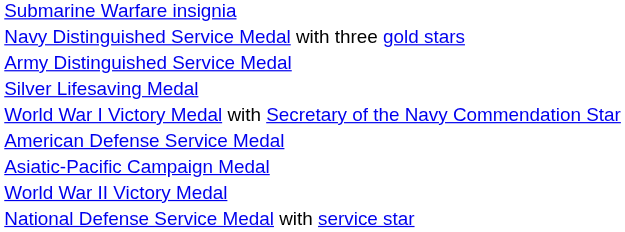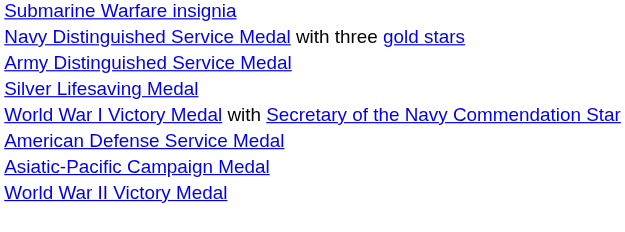 <table>
 <tr>
 <td></td>
 <td><a href='#'>Submarine Warfare insignia</a></td>
 </tr>
 <tr>
 <td></td>
 <td><a href='#'>Navy Distinguished Service Medal</a> with three <a href='#'>gold stars</a></td>
 </tr>
 <tr>
 <td></td>
 <td><a href='#'>Army Distinguished Service Medal</a></td>
 </tr>
 <tr>
 <td></td>
 <td><a href='#'>Silver Lifesaving Medal</a></td>
 </tr>
 <tr>
 <td></td>
 <td><a href='#'>World War I Victory Medal</a> with <a href='#'>Secretary of the Navy Commendation Star</a></td>
 </tr>
 <tr>
 <td></td>
 <td><a href='#'>American Defense Service Medal</a></td>
 </tr>
 <tr>
 <td></td>
 <td><a href='#'>Asiatic-Pacific Campaign Medal</a></td>
 </tr>
 <tr>
 <td></td>
 <td><a href='#'>World War II Victory Medal</a></td>
 </tr>
-<tr>
-<td></td>
-<td><a href='#'>National Defense Service Medal</a> with <a href='#'>service star</a></td>
-</tr>
 </table>
